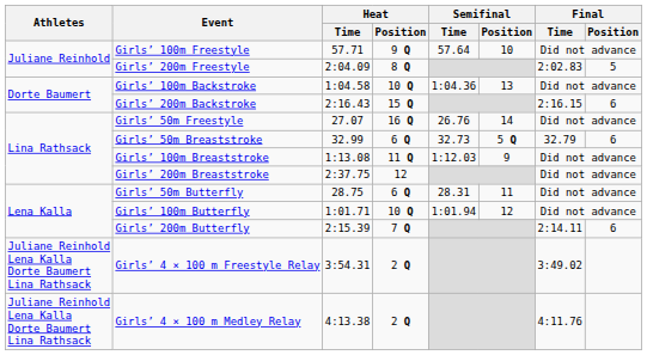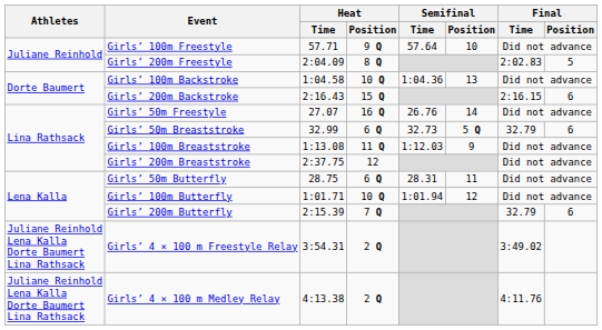 <table class="wikitable" border="1" style="font-size:90%">
 <tr>
 <th rowspan=2>Athletes</th>
 <th rowspan=2>Event</th>
 <th colspan=2>Heat</th>
 <th colspan=2>Semifinal</th>
 <th colspan=2>Final</th>
 </tr>
 <tr>
 <th>Time</th>
 <th>Position</th>
 <th>Time</th>
 <th>Position</th>
 <th>Time</th>
 <th>Position</th>
 </tr>
 <tr>
 <td rowspan=2><a href='#'>Juliane Reinhold</a></td>
 <td><a href='#'>Girls’ 100m Freestyle</a></td>
 <td align=center>57.71</td>
 <td align=center>9 <strong>Q</strong></td>
 <td align=center>57.64</td>
 <td align=center>10</td>
 <td colspan="2" align=center>Did not advance</td>
 </tr>
 <tr>
 <td><a href='#'>Girls’ 200m Freestyle</a></td>
 <td align=center>2:04.09</td>
 <td align=center>8 <strong>Q</strong></td>
 <td colspan=2 bgcolor=#DCDCDC></td>
 <td align=center>2:02.83</td>
 <td align=center>5</td>
 </tr>
 <tr>
 <td rowspan=2><a href='#'>Dorte Baumert</a></td>
 <td><a href='#'>Girls’ 100m Backstroke</a></td>
 <td align=center>1:04.58</td>
 <td align=center>10 <strong>Q</strong></td>
 <td align=center>1:04.36</td>
 <td align=center>13</td>
 <td colspan="2" align=center>Did not advance</td>
 </tr>
 <tr>
 <td><a href='#'>Girls’ 200m Backstroke</a></td>
 <td align=center>2:16.43</td>
 <td align=center>15 <strong>Q</strong></td>
 <td colspan=2 bgcolor=#DCDCDC></td>
 <td align=center>2:16.15</td>
 <td align=center>6</td>
 </tr>
 <tr>
 <td rowspan=4><a href='#'>Lina Rathsack</a></td>
 <td><a href='#'>Girls’ 50m Freestyle</a></td>
 <td align=center>27.07</td>
 <td align=center>16 <strong>Q</strong></td>
 <td align=center>26.76</td>
 <td align=center>14</td>
 <td colspan="2" align=center>Did not advance</td>
 </tr>
 <tr>
 <td><a href='#'>Girls’ 50m Breaststroke</a></td>
 <td align=center>32.99</td>
 <td align=center>6 <strong>Q</strong></td>
 <td align=center>32.73</td>
 <td align=center>5 <strong>Q</strong></td>
 <td align=center>32.79</td>
 <td align=center>6</td>
 </tr>
 <tr>
 <td><a href='#'>Girls’ 100m Breaststroke</a></td>
 <td align=center>1:13.08</td>
 <td align=center>11 <strong>Q</strong></td>
 <td align=center>1:12.03</td>
 <td align=center>9</td>
 <td colspan="2" align=center>Did not advance</td>
 </tr>
 <tr>
 <td><a href='#'>Girls’ 200m Breaststroke</a></td>
 <td align=center>2:37.75</td>
 <td align=center>12</td>
 <td colspan=2 bgcolor=#DCDCDC></td>
 <td colspan="2" align=center>Did not advance</td>
 </tr>
 <tr>
 <td rowspan=3><a href='#'>Lena Kalla</a></td>
 <td><a href='#'>Girls’ 50m Butterfly</a></td>
 <td align=center>28.75</td>
 <td align=center>6 <strong>Q</strong></td>
 <td align=center>28.31</td>
 <td align=center>11</td>
 <td colspan="2" align=center>Did not advance</td>
 </tr>
 <tr>
 <td><a href='#'>Girls’ 100m Butterfly</a></td>
 <td align=center>1:01.71</td>
 <td align=center>10 <strong>Q</strong></td>
 <td align=center>1:01.94</td>
 <td align=center>12</td>
 <td colspan="2" align=center>Did not advance</td>
 </tr>
 <tr>
 <td><a href='#'>Girls’ 200m Butterfly</a></td>
 <td align=center>2:15.39</td>
 <td align=center>7 <strong>Q</strong></td>
 <td colspan=2 bgcolor=#DCDCDC></td>
-<td align=center>2:14.11</td>
+<td align=center>32.79</td>
 <td align=center>6</td>
 </tr>
 <tr>
 <td><a href='#'>Juliane Reinhold</a><br><a href='#'>Lena Kalla</a><br><a href='#'>Dorte Baumert</a><br><a href='#'>Lina Rathsack</a></td>
 <td><a href='#'>Girls’ 4 × 100 m Freestyle Relay</a></td>
 <td align=center>3:54.31</td>
 <td align=center>2 <strong>Q</strong></td>
 <td colspan=2 bgcolor=#DCDCDC></td>
 <td align=center>3:49.02</td>
 <td align=center></td>
 </tr>
 <tr>
 <td><a href='#'>Juliane Reinhold</a><br><a href='#'>Lena Kalla</a><br><a href='#'>Dorte Baumert</a><br><a href='#'>Lina Rathsack</a></td>
 <td><a href='#'>Girls’ 4 × 100 m Medley Relay</a></td>
 <td align=center>4:13.38</td>
 <td align=center>2 <strong>Q</strong></td>
 <td colspan=2 bgcolor=#DCDCDC></td>
 <td align=center>4:11.76</td>
 <td align=center></td>
 </tr>
 </table>
